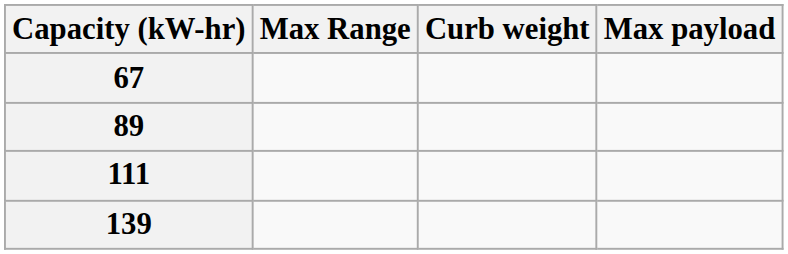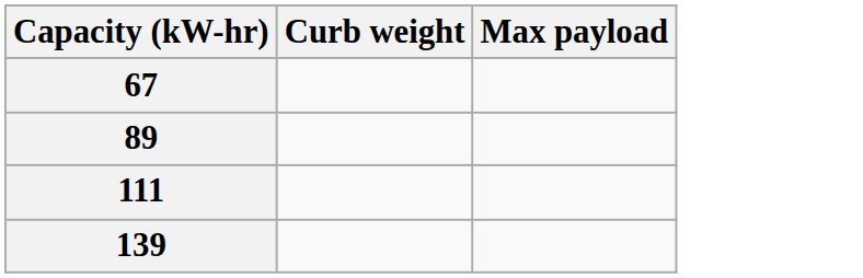 <table class="wikitable" style="font-size:100%;text-align:center;">
 <tr>
 <th>Capacity (kW-hr)</th>
-<th>Max Range</th>
 <th>Curb weight</th>
 <th>Max payload</th>
 </tr>
 <tr>
 <th>67</th>
 <td></td>
 <td></td>
-<td></td>
 </tr>
 <tr>
 <th>89</th>
-<td></td>
 <td></td>
 <td></td>
 </tr>
 <tr>
 <th>111</th>
 <td></td>
 <td></td>
-<td></td>
 </tr>
 <tr>
 <th>139</th>
 <td></td>
 <td></td>
-<td></td>
 </tr>
 </table>
